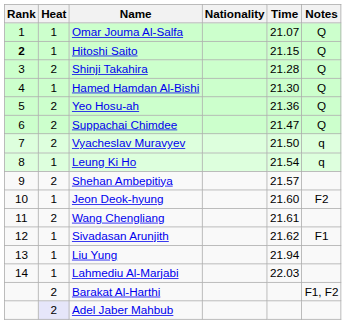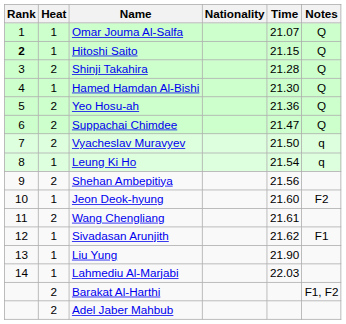 <table class="wikitable sortable" style="text-align:center; font-size:95%">
 <tr>
 <th>Rank</th>
 <th>Heat</th>
 <th>Name</th>
 <th>Nationality</th>
 <th>Time</th>
 <th>Notes</th>
 </tr>
 <tr bgcolor=ccffcc>
 <td>1</td>
 <td>1</td>
 <td align=left><a href='#'>Omar Jouma Al-Salfa</a></td>
 <td align=left></td>
 <td>21.07</td>
 <td>Q</td>
 </tr>
 <tr bgcolor=ccffcc>
 <td><strong>2</strong></td>
 <td>1</td>
 <td align=left><a href='#'>Hitoshi Saito</a></td>
 <td align=left></td>
 <td>21.15</td>
 <td>Q</td>
 </tr>
 <tr bgcolor=ccffcc>
 <td>3</td>
 <td>2</td>
 <td align=left><a href='#'>Shinji Takahira</a></td>
 <td align=left></td>
 <td>21.28</td>
 <td>Q</td>
 </tr>
 <tr bgcolor=ccffcc>
 <td>4</td>
 <td>1</td>
 <td align=left><a href='#'>Hamed Hamdan Al-Bishi</a></td>
 <td align=left></td>
 <td>21.30</td>
 <td>Q</td>
 </tr>
 <tr bgcolor=ccffcc>
 <td>5</td>
 <td>2</td>
 <td align=left><a href='#'>Yeo Hosu-ah</a></td>
 <td align=left></td>
 <td>21.36</td>
 <td>Q</td>
 </tr>
 <tr bgcolor=ccffcc>
 <td>6</td>
 <td>2</td>
 <td align=left><a href='#'>Suppachai Chimdee</a></td>
 <td align=left></td>
 <td>21.47</td>
 <td>Q</td>
 </tr>
 <tr bgcolor=ddffdd>
 <td>7</td>
 <td>2</td>
 <td align=left><a href='#'>Vyacheslav Muravyev</a></td>
 <td align=left></td>
 <td>21.50</td>
 <td>q</td>
 </tr>
 <tr bgcolor=ddffdd>
 <td>8</td>
 <td>1</td>
 <td align=left><a href='#'>Leung Ki Ho</a></td>
 <td align=left></td>
 <td>21.54</td>
 <td>q</td>
 </tr>
 <tr>
 <td>9</td>
 <td>2</td>
 <td align=left><a href='#'>Shehan Ambepitiya</a></td>
 <td align=left></td>
-<td>21.57</td>
+<td>21.56</td>
 <td></td>
 </tr>
 <tr>
 <td>10</td>
 <td>1</td>
 <td align=left><a href='#'>Jeon Deok-hyung</a></td>
 <td align=left></td>
 <td>21.60</td>
 <td>F2</td>
 </tr>
 <tr>
 <td>11</td>
 <td>2</td>
 <td align=left><a href='#'>Wang Chengliang</a></td>
 <td align=left></td>
 <td>21.61</td>
 <td></td>
 </tr>
 <tr>
 <td>12</td>
 <td>1</td>
 <td align=left><a href='#'>Sivadasan Arunjith</a></td>
 <td align=left></td>
 <td>21.62</td>
 <td>F1</td>
 </tr>
 <tr>
 <td>13</td>
 <td>1</td>
 <td align=left><a href='#'>Liu Yung</a></td>
 <td align=left></td>
-<td>21.94</td>
+<td>21.90</td>
 <td></td>
 </tr>
 <tr>
 <td>14</td>
 <td>1</td>
 <td align=left><a href='#'>Lahmediu Al-Marjabi</a></td>
 <td align=left></td>
 <td>22.03</td>
 <td></td>
 </tr>
 <tr>
 <td></td>
 <td>2</td>
 <td align=left><a href='#'>Barakat Al-Harthi</a></td>
 <td align=left></td>
 <td></td>
 <td>F1, F2</td>
 </tr>
 <tr>
 <td></td>
-<td style="background: lavender;">2</td>
+<td>2</td>
 <td align=left><a href='#'>Adel Jaber Mahbub</a></td>
 <td align=left></td>
 <td></td>
 <td></td>
 </tr>
 </table>
